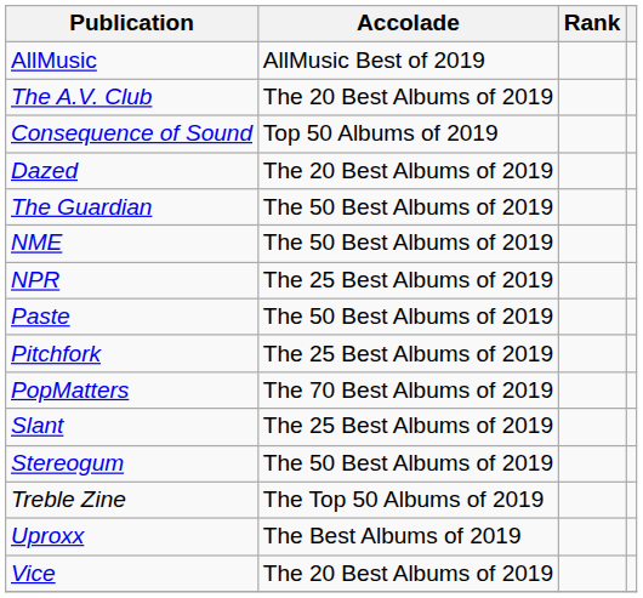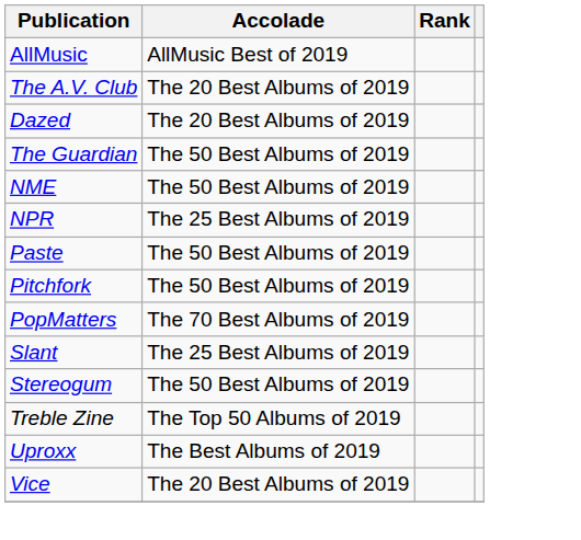 <table class="sortable wikitable">
 <tr>
 <th>Publication</th>
 <th>Accolade</th>
 <th>Rank</th>
 <th class="unsortable"></th>
 </tr>
 <tr>
 <td><a href='#'>AllMusic</a></td>
 <td>AllMusic Best of 2019</td>
 <td></td>
 <td></td>
 </tr>
 <tr>
 <td><em><a href='#'>The A.V. Club</a></em></td>
 <td>The 20 Best Albums of 2019</td>
-<td></td>
-<td></td>
-</tr>
-<tr>
-<td><em><a href='#'>Consequence of Sound</a></em></td>
-<td>Top 50 Albums of 2019</td>
 <td></td>
 <td></td>
 </tr>
 <tr>
 <td><em><a href='#'>Dazed</a></em></td>
 <td>The 20 Best Albums of 2019</td>
 <td></td>
 <td></td>
 </tr>
 <tr>
 <td><em><a href='#'>The Guardian</a></em></td>
 <td>The 50 Best Albums of 2019</td>
 <td></td>
 <td></td>
 </tr>
 <tr>
 <td><em><a href='#'>NME</a></em></td>
 <td>The 50 Best Albums of 2019</td>
 <td></td>
 <td></td>
 </tr>
 <tr>
 <td><em><a href='#'>NPR</a></em></td>
 <td>The 25 Best Albums of 2019</td>
 <td></td>
 <td></td>
 </tr>
 <tr>
 <td><em><a href='#'>Paste</a></em></td>
 <td>The 50 Best Albums of 2019</td>
 <td></td>
 <td></td>
 </tr>
 <tr>
 <td><em><a href='#'>Pitchfork</a></em></td>
-<td>The 25 Best Albums of 2019</td>
+<td>The 50 Best Albums of 2019</td>
 <td></td>
 <td></td>
 </tr>
 <tr>
 <td><em><a href='#'>PopMatters</a></em></td>
 <td>The 70 Best Albums of 2019</td>
 <td></td>
 <td></td>
 </tr>
 <tr>
 <td><em><a href='#'>Slant</a></em></td>
 <td>The 25 Best Albums of 2019</td>
 <td></td>
 <td></td>
 </tr>
 <tr>
 <td><em><a href='#'>Stereogum</a></em></td>
 <td>The 50 Best Albums of 2019</td>
 <td></td>
 <td></td>
 </tr>
 <tr>
 <td><em>Treble Zine</em></td>
 <td>The Top 50 Albums of 2019</td>
 <td></td>
 <td></td>
 </tr>
 <tr>
 <td><em><a href='#'>Uproxx</a></em></td>
 <td>The Best Albums of 2019</td>
 <td></td>
 <td></td>
 </tr>
 <tr>
 <td><em><a href='#'>Vice</a></em></td>
 <td>The 20 Best Albums of 2019</td>
 <td></td>
 <td></td>
 </tr>
 <tr>
 </tr>
 </table>
